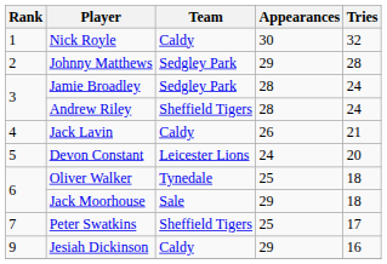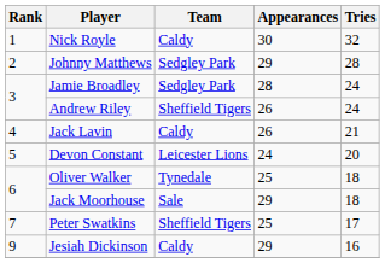 <table class="wikitable">
 <tr>
 <th>Rank</th>
 <th>Player</th>
 <th>Team</th>
 <th>Appearances</th>
 <th>Tries</th>
 </tr>
 <tr>
 <td>1</td>
 <td> <a href='#'>Nick Royle</a></td>
 <td><a href='#'>Caldy</a></td>
 <td>30</td>
 <td>32 </td>
 </tr>
 <tr>
 <td>2</td>
 <td> <a href='#'>Johnny Matthews</a></td>
 <td><a href='#'>Sedgley Park</a></td>
 <td>29</td>
 <td>28 </td>
 </tr>
 <tr>
 <td rowspan=2>3</td>
 <td> <a href='#'>Jamie Broadley</a></td>
 <td><a href='#'>Sedgley Park</a></td>
 <td>28</td>
 <td>24 </td>
 </tr>
 <tr>
 <td> <a href='#'>Andrew Riley</a></td>
 <td><a href='#'>Sheffield Tigers</a></td>
-<td>28</td>
+<td>26</td>
 <td>24 </td>
 </tr>
 <tr>
 <td>4</td>
 <td> <a href='#'>Jack Lavin</a></td>
 <td><a href='#'>Caldy</a></td>
 <td>26</td>
 <td>21</td>
 </tr>
 <tr>
 <td>5</td>
 <td> <a href='#'>Devon Constant</a></td>
 <td><a href='#'>Leicester Lions</a></td>
 <td>24</td>
 <td>20 </td>
 </tr>
 <tr>
 <td rowspan=2>6</td>
 <td> <a href='#'>Oliver Walker</a></td>
 <td><a href='#'>Tynedale</a></td>
 <td>25</td>
 <td>18 </td>
 </tr>
 <tr>
 <td> <a href='#'>Jack Moorhouse</a></td>
 <td><a href='#'>Sale</a></td>
 <td>29</td>
 <td>18 </td>
 </tr>
 <tr>
 <td>7</td>
 <td> <a href='#'>Peter Swatkins</a></td>
 <td><a href='#'>Sheffield Tigers</a></td>
 <td>25</td>
 <td>17 </td>
 </tr>
 <tr>
 <td>9</td>
 <td> <a href='#'>Jesiah Dickinson</a></td>
 <td><a href='#'>Caldy</a></td>
 <td>29</td>
 <td>16 </td>
 </tr>
 <tr>
 </tr>
 </table>
